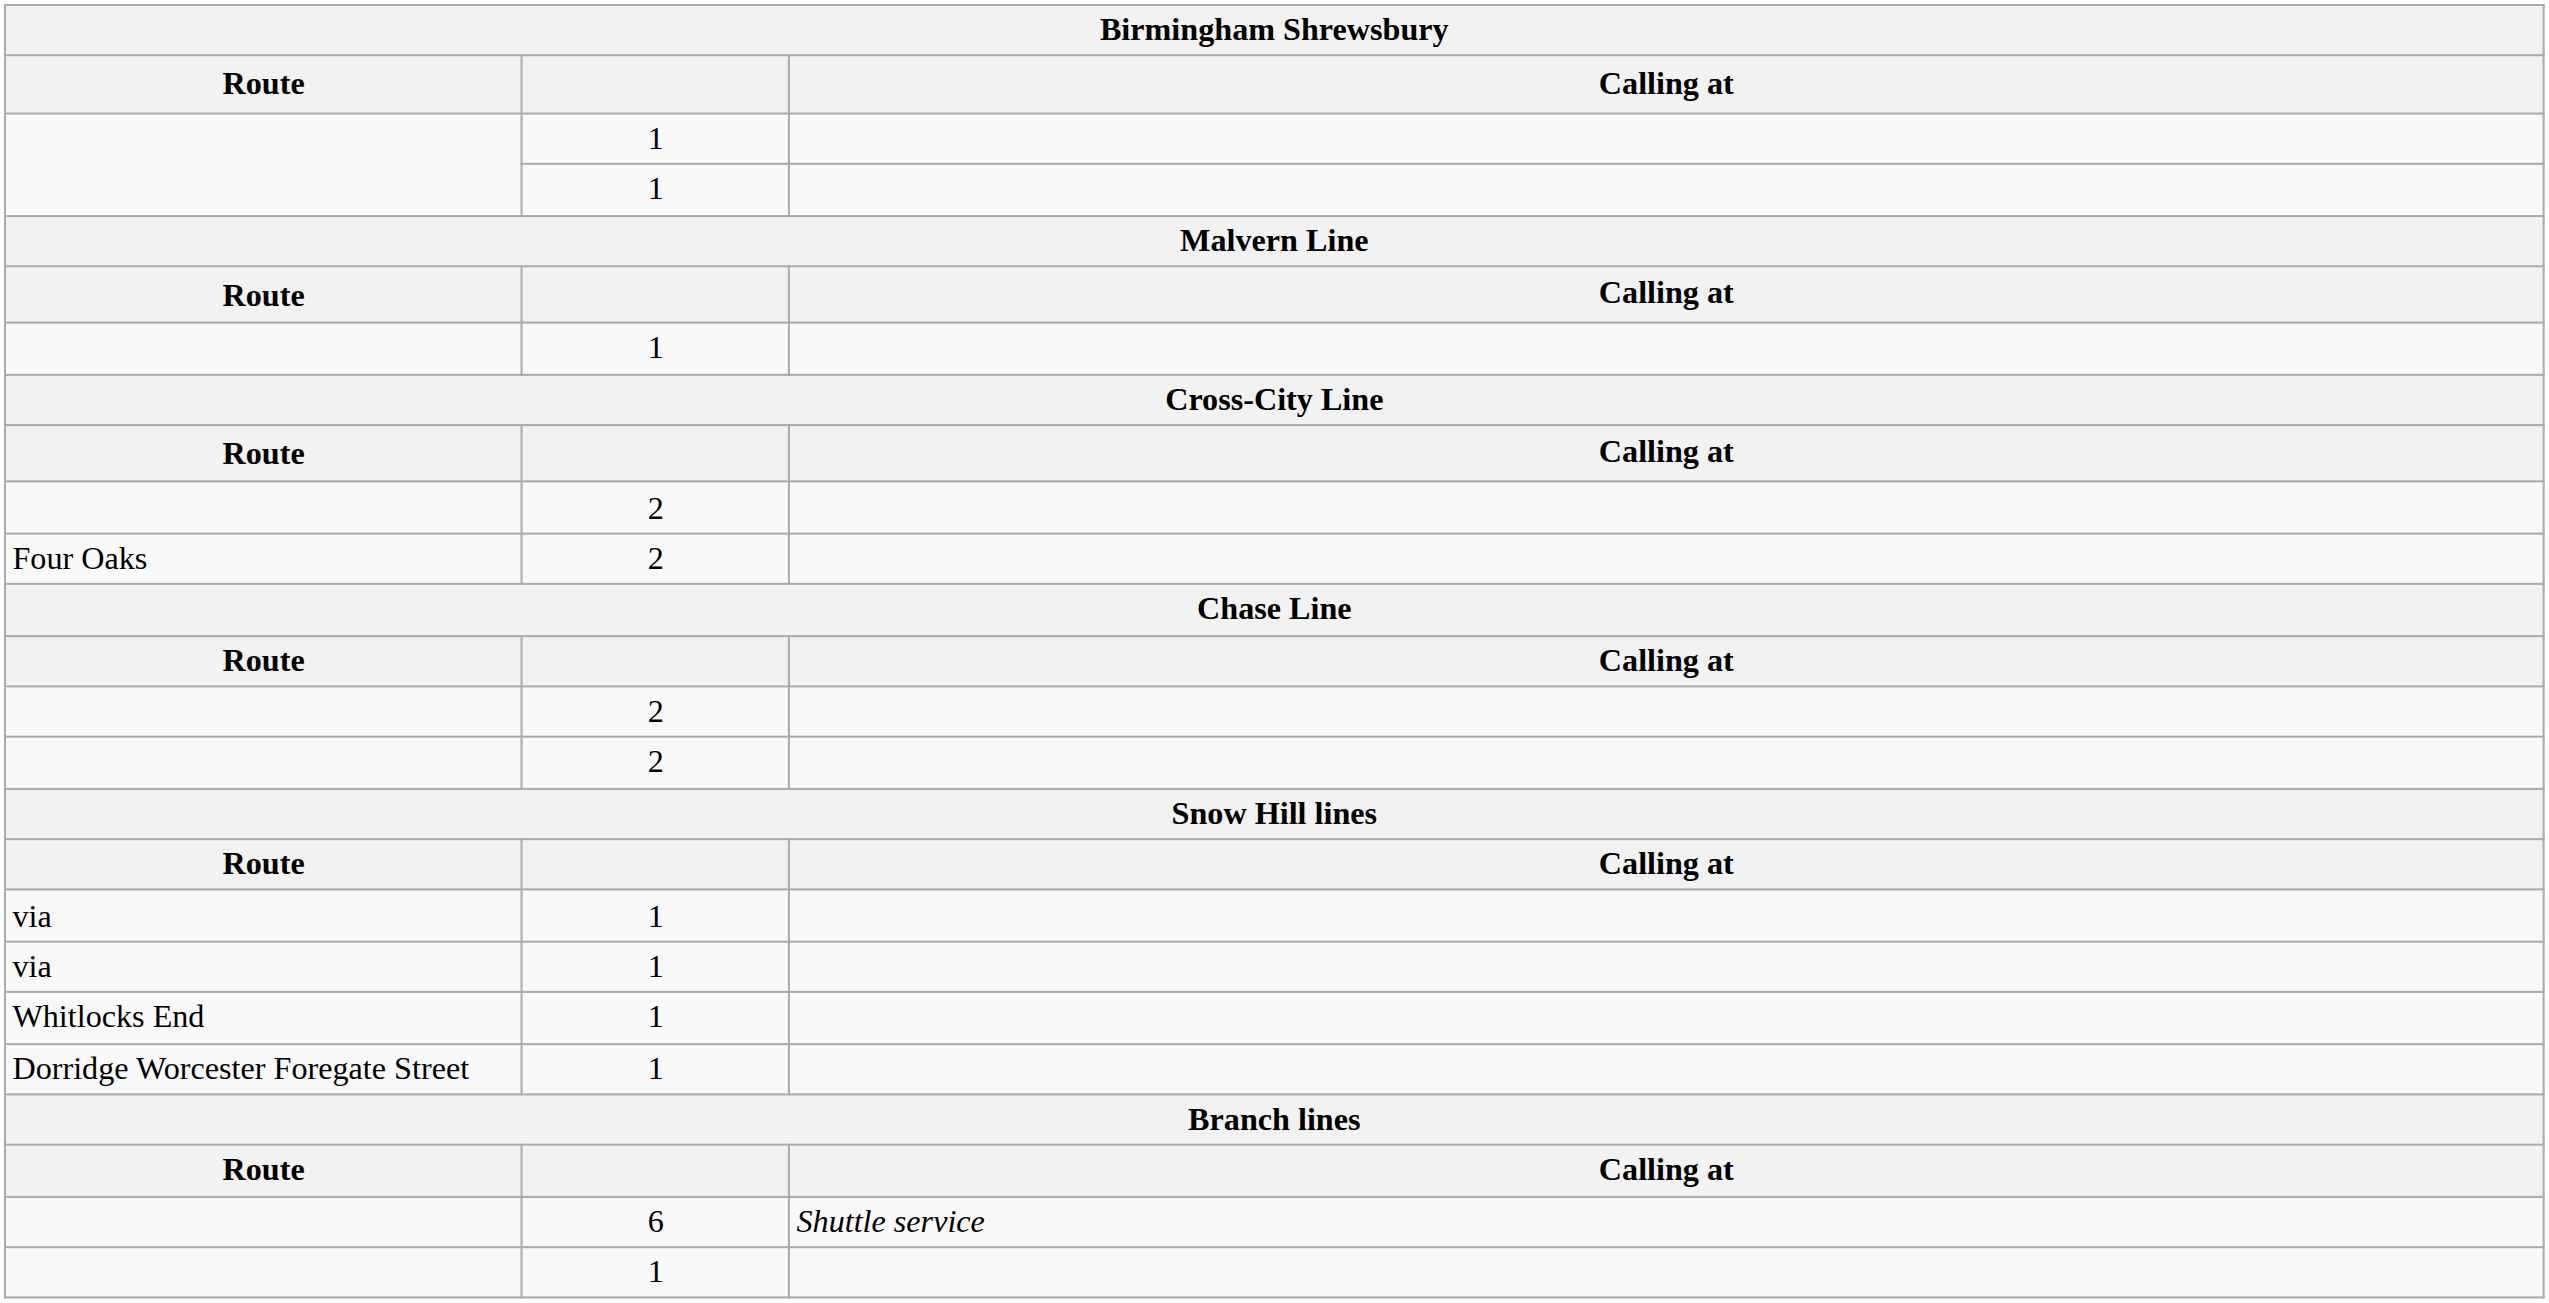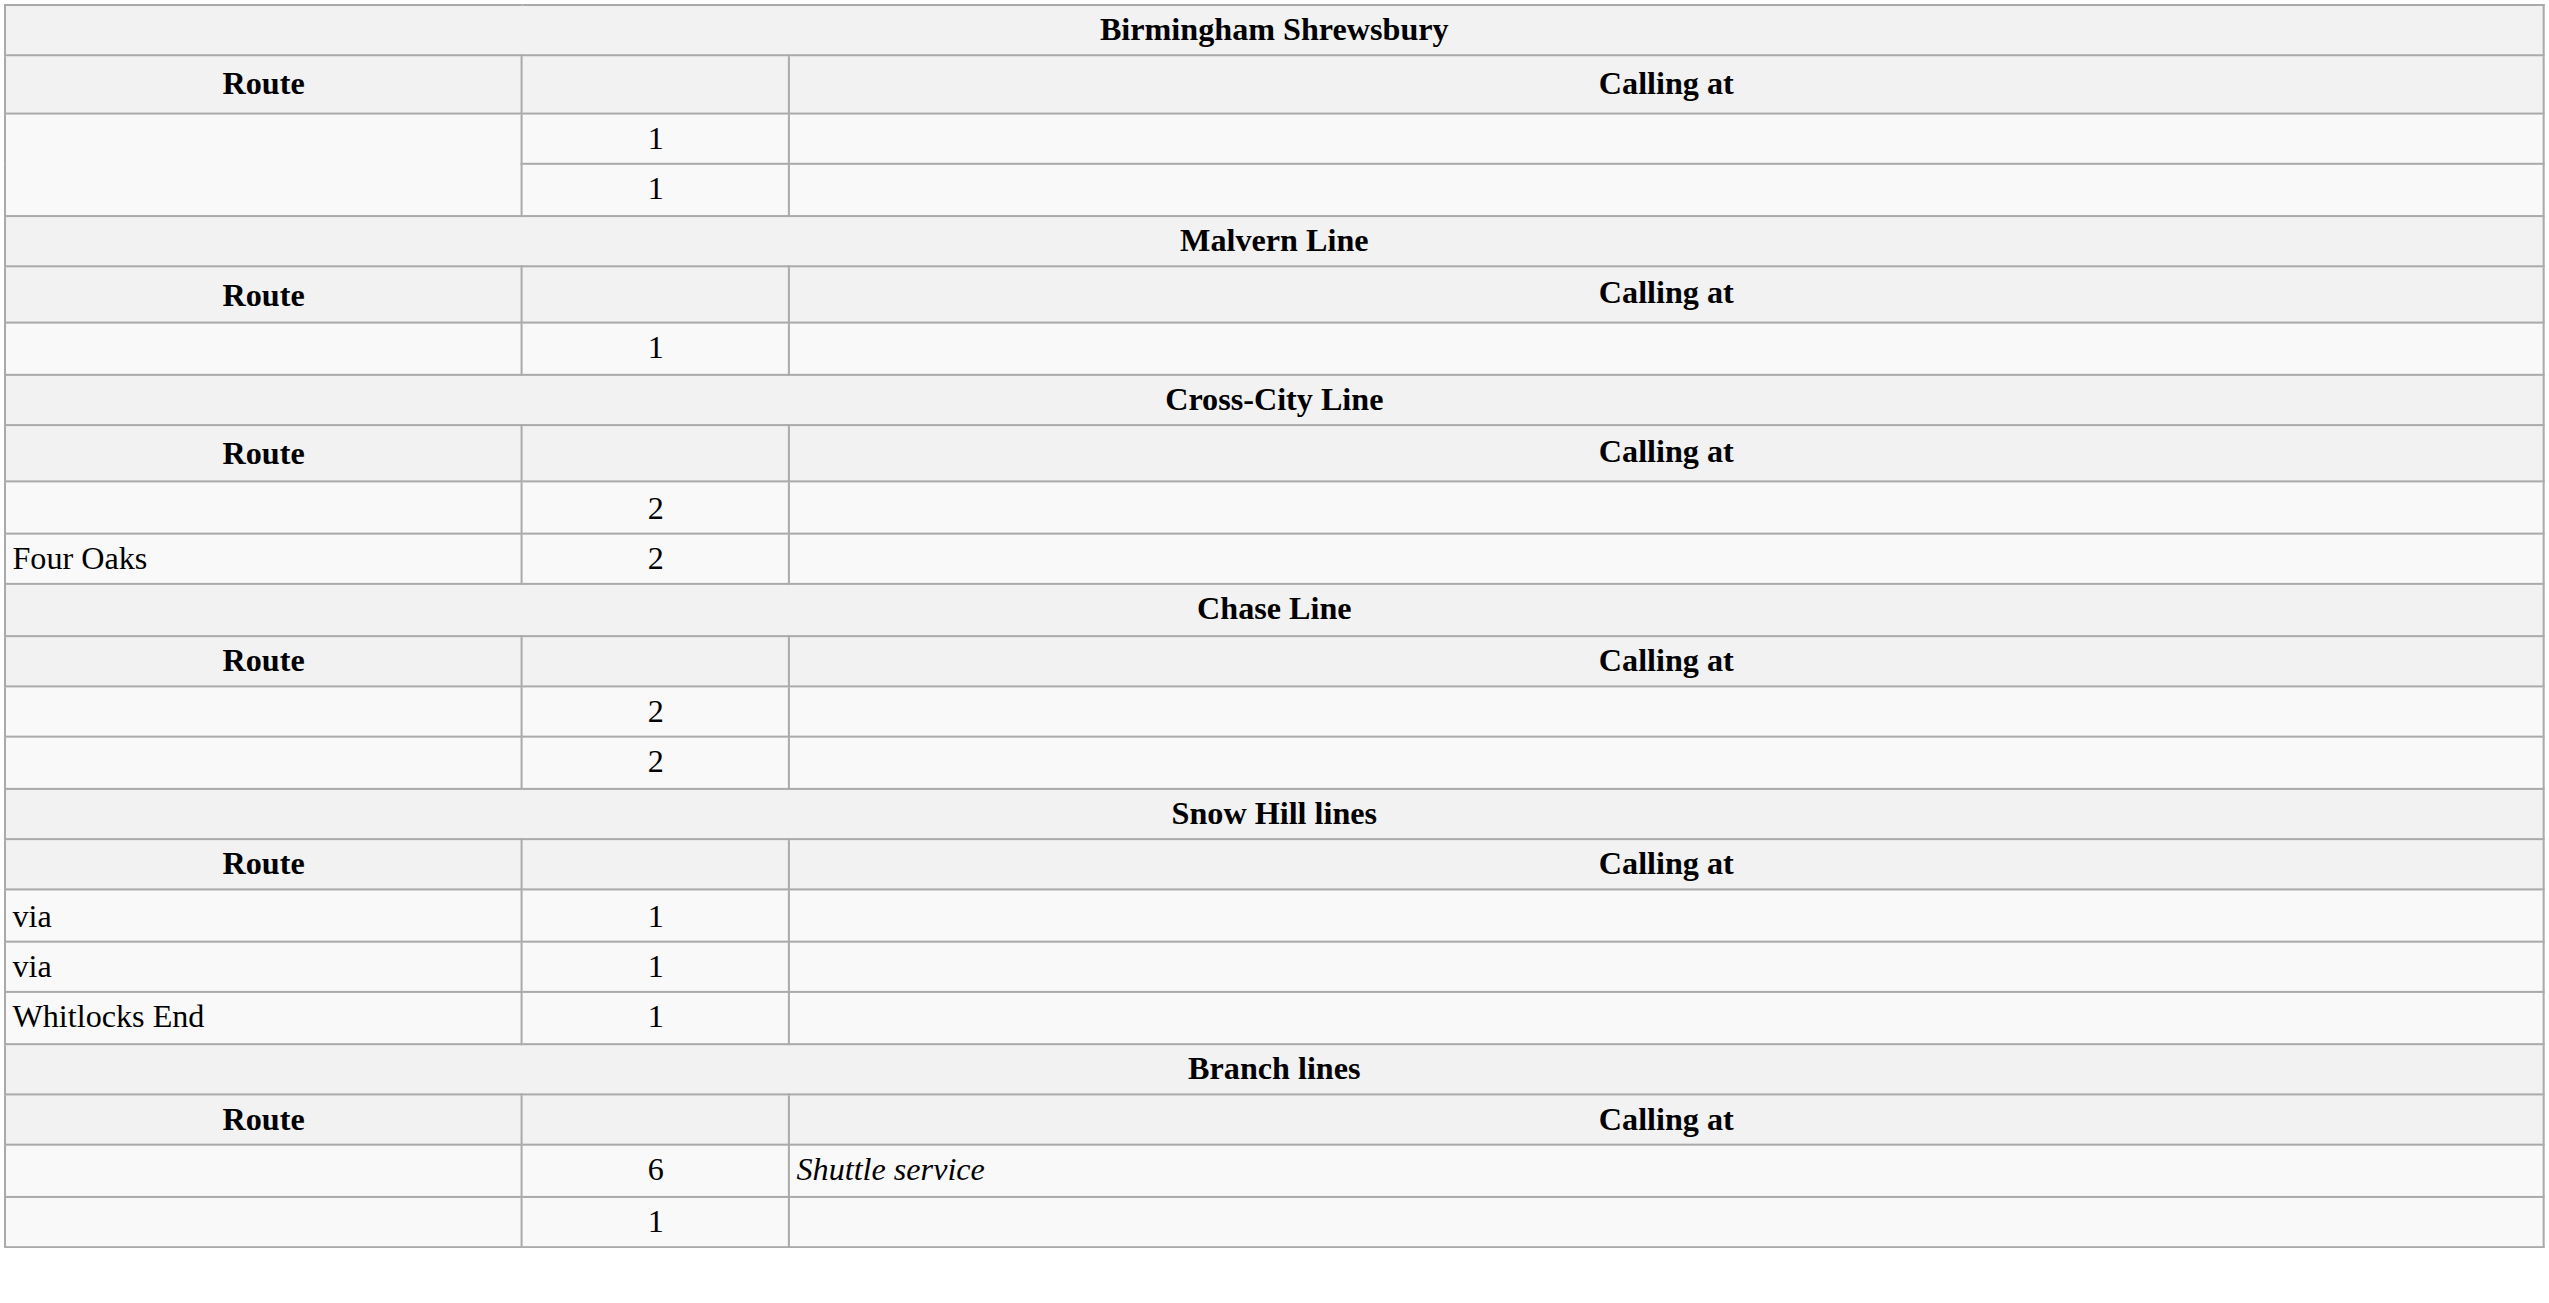 <table class="wikitable" style="width: 100%;">
 <tr>
 <th colspan="3">Birmingham  Shrewsbury</th>
 </tr>
 <tr>
 <th width="250">Route</th>
 <th></th>
 <th>Calling at　</th>
 </tr>
 <tr>
 <td rowspan="2">  </td>
 <td align=center>1</td>
 <td></td>
 </tr>
 <tr>
 <td align=center>1</td>
 <td></td>
 </tr>
 <tr>
 <th colspan="3">Malvern Line</th>
 </tr>
 <tr>
 <th width="250">Route</th>
 <th></th>
 <th>Calling at　</th>
 </tr>
 <tr>
 <td>  </td>
 <td align=center>1</td>
 <td></td>
 </tr>
 <tr>
 <th colspan="3">Cross-City Line</th>
 </tr>
 <tr>
 <th width="250">Route</th>
 <th></th>
 <th>Calling at　</th>
 </tr>
 <tr>
 <td>  </td>
 <td align=center>2</td>
 <td></td>
 </tr>
 <tr>
 <td>Four Oaks  </td>
 <td align=center>2</td>
 <td></td>
 </tr>
 <tr>
 <th colspan="3">Chase Line</th>
 </tr>
 <tr>
 <th width="250">Route</th>
 <th></th>
 <th>Calling at</th>
 </tr>
 <tr>
 <td>  </td>
 <td align=center>2</td>
 <td></td>
 </tr>
 <tr>
 <td>  </td>
 <td align=center>2</td>
 <td></td>
 </tr>
 <tr>
 <th colspan="3">Snow Hill lines</th>
 </tr>
 <tr>
 <th width="250">Route</th>
 <th></th>
 <th>Calling at</th>
 </tr>
 <tr>
 <td>   via </td>
 <td align=center>1</td>
 <td></td>
 </tr>
 <tr>
 <td>   via </td>
 <td align=center>1</td>
 <td></td>
 </tr>
 <tr>
 <td>Whitlocks End  </td>
 <td align=center>1</td>
 <td></td>
 </tr>
 <tr>
-<td>Dorridge  Worcester Foregate Street</td>
-<td align=center>1</td>
-<td></td>
-</tr>
-<tr>
 <th colspan="3">Branch lines</th>
 </tr>
 <tr>
 <th width="250">Route</th>
 <th></th>
 <th>Calling at</th>
 </tr>
 <tr>
 <td>  </td>
 <td align=center>6</td>
 <td><em>Shuttle service</em></td>
 </tr>
 <tr>
 <td>  </td>
 <td align=center>1</td>
 <td></td>
 </tr>
 </table>
